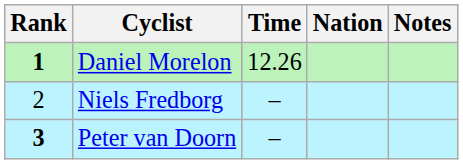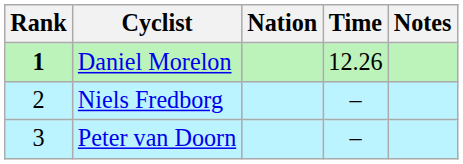 <table class="wikitable sortable" style="text-align:center">
 <tr>
 <th>Rank</th>
 <th>Cyclist</th>
+<th>Nation</th>
 <th>Time</th>
-<th>Nation</th>
 <th>Notes</th>
 </tr>
 <tr bgcolor=bbf3bb>
 <td><strong>1</strong></td>
 <td align=left data-sort-value="Morelon, Daniel"><a href='#'>Daniel Morelon</a></td>
+<td align=left></td>
 <td>12.26</td>
-<td align=left></td>
 <td></td>
 </tr>
 <tr bgcolor=bbf3ff>
 <td>2</td>
 <td align=left data-sort-value="Fredborg, Niels"><a href='#'>Niels Fredborg</a></td>
+<td align=left></td>
 <td>–</td>
-<td align=left></td>
 <td></td>
 </tr>
 <tr bgcolor=bbf3ff>
-<td><strong>3</strong></td>
+<td>3</td>
 <td align=left data-sort-value="Doorn, Peter van"><a href='#'>Peter van Doorn</a></td>
+<td align=left></td>
 <td>–</td>
-<td align=left></td>
 <td></td>
 </tr>
 </table>
